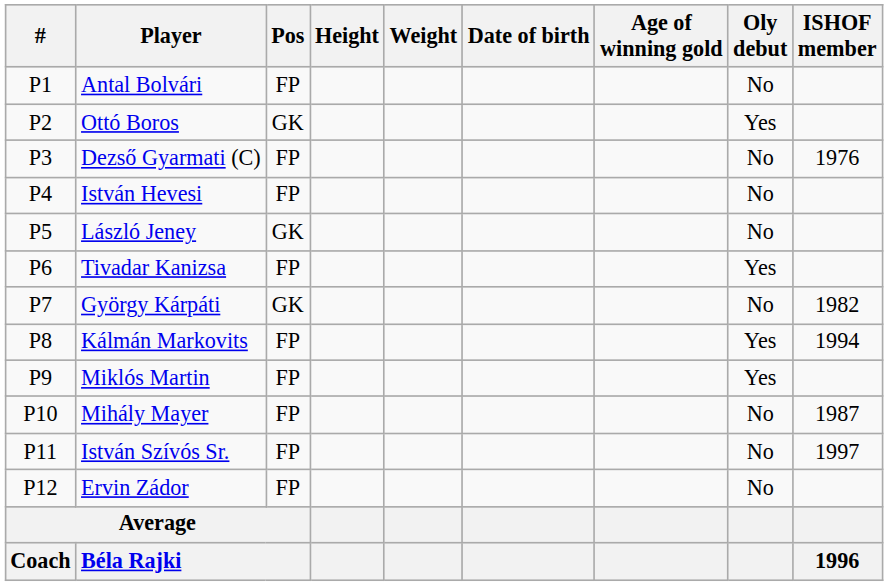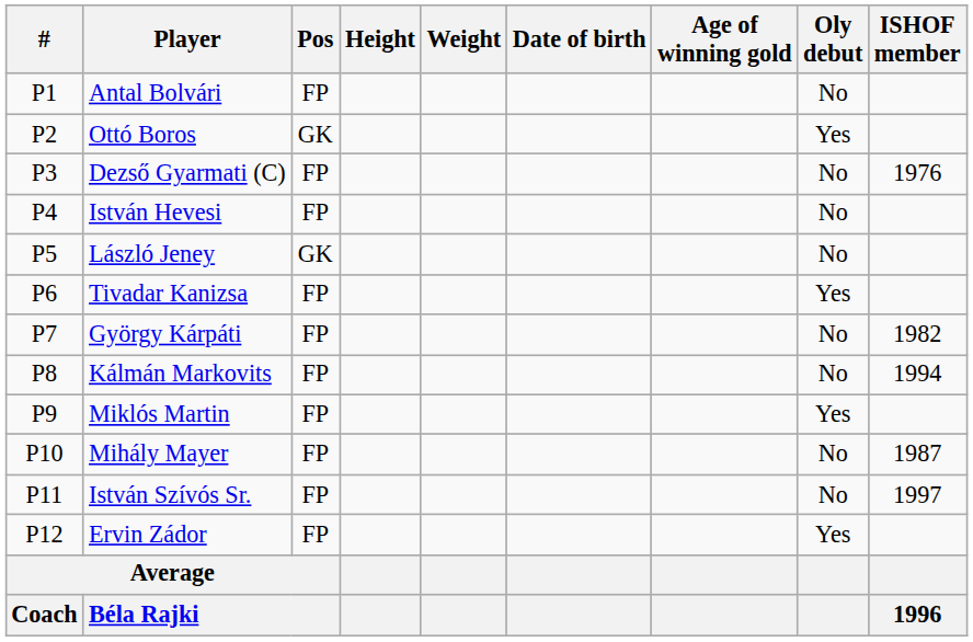 <table class="wikitable sortable" style="text-align: center; font-size: 85%; margin-left: 1em;">
 <tr>
 <th>#</th>
 <th>Player</th>
 <th>Pos</th>
 <th>Height</th>
 <th>Weight</th>
 <th>Date of birth</th>
 <th>Age of<br>winning gold</th>
 <th>Oly<br>debut</th>
 <th>ISHOF<br>member</th>
 </tr>
 <tr>
 <td>P1</td>
 <td style="text-align: left;" data-sort-value="Bolvári, Antal"><a href='#'>Antal Bolvári</a></td>
 <td>FP</td>
 <td style="text-align: left;"></td>
 <td style="text-align: right;"></td>
 <td style="text-align: right;"></td>
 <td style="text-align: left;"></td>
 <td>No</td>
 <td></td>
 </tr>
 <tr>
 <td>P2</td>
 <td style="text-align: left;" data-sort-value="Boros, Ottó"><a href='#'>Ottó Boros</a></td>
 <td>GK</td>
 <td style="text-align: left;"></td>
 <td style="text-align: right;"></td>
 <td style="text-align: right;"></td>
 <td style="text-align: left;"></td>
 <td>Yes</td>
 <td></td>
 </tr>
 <tr>
 <td>P3</td>
 <td style="text-align: left;" data-sort-value="Gyarmati, Dezső"><a href='#'>Dezső Gyarmati</a> (C)</td>
 <td>FP</td>
 <td style="text-align: left;"></td>
 <td style="text-align: right;"></td>
 <td style="text-align: right;"></td>
 <td style="text-align: left;"></td>
 <td>No</td>
 <td>1976</td>
 </tr>
 <tr>
 <td>P4</td>
 <td style="text-align: left;" data-sort-value="Hevesi, István"><a href='#'>István Hevesi</a></td>
 <td>FP</td>
 <td style="text-align: left;"></td>
 <td style="text-align: right;"></td>
 <td style="text-align: right;"></td>
 <td style="text-align: left;"></td>
 <td>No</td>
 <td></td>
 </tr>
 <tr>
 <td>P5</td>
 <td style="text-align: left;" data-sort-value="Jeney, László"><a href='#'>László Jeney</a></td>
 <td>GK</td>
 <td style="text-align: left;"></td>
 <td style="text-align: right;"></td>
 <td style="text-align: right;"></td>
 <td style="text-align: left;"></td>
 <td>No</td>
 <td></td>
 </tr>
 <tr>
 <td>P6</td>
 <td style="text-align: left;" data-sort-value="Kanizsa, Tivadar"><a href='#'>Tivadar Kanizsa</a></td>
 <td>FP</td>
 <td style="text-align: left;"></td>
 <td style="text-align: right;"></td>
 <td style="text-align: right;"></td>
 <td style="text-align: left;"></td>
 <td>Yes</td>
 <td></td>
 </tr>
 <tr>
 <td>P7</td>
 <td style="text-align: left;" data-sort-value="Kárpáti, György"><a href='#'>György Kárpáti</a></td>
-<td>GK</td>
+<td>FP</td>
 <td style="text-align: left;"></td>
 <td style="text-align: right;"></td>
 <td style="text-align: right;"></td>
 <td style="text-align: left;"></td>
 <td>No</td>
 <td>1982</td>
 </tr>
 <tr>
 <td>P8</td>
 <td style="text-align: left;" data-sort-value="Markovits, Kálmán"><a href='#'>Kálmán Markovits</a></td>
 <td>FP</td>
 <td style="text-align: left;"></td>
 <td style="text-align: right;"></td>
 <td style="text-align: right;"></td>
 <td style="text-align: left;"></td>
-<td>Yes</td>
+<td>No</td>
 <td>1994</td>
 </tr>
 <tr>
 <td>P9</td>
 <td style="text-align: left;" data-sort-value="Martin, Miklós"><a href='#'>Miklós Martin</a></td>
 <td>FP</td>
 <td style="text-align: left;"></td>
 <td style="text-align: right;"></td>
 <td style="text-align: right;"></td>
 <td style="text-align: left;"></td>
 <td>Yes</td>
 <td></td>
 </tr>
 <tr>
 <td>P10</td>
 <td style="text-align: left;" data-sort-value="Mayer, Mihály"><a href='#'>Mihály Mayer</a></td>
 <td>FP</td>
 <td style="text-align: left;"></td>
 <td style="text-align: right;"></td>
 <td style="text-align: right;"></td>
 <td style="text-align: left;"></td>
 <td>No</td>
 <td>1987</td>
 </tr>
 <tr>
 <td>P11</td>
 <td style="text-align: left;" data-sort-value="Szívós Sr., István"><a href='#'>István Szívós Sr.</a></td>
 <td>FP</td>
 <td style="text-align: left;"></td>
 <td style="text-align: right;"></td>
 <td style="text-align: right;"></td>
 <td style="text-align: left;"></td>
 <td>No</td>
 <td>1997</td>
 </tr>
 <tr>
 <td>P12</td>
 <td style="text-align: left;" data-sort-value="Zádor, Ervin"><a href='#'>Ervin Zádor</a></td>
 <td>FP</td>
 <td style="text-align: left;"></td>
 <td style="text-align: right;"></td>
 <td style="text-align: right;"></td>
 <td style="text-align: left;"></td>
-<td>No</td>
+<td>Yes</td>
 <td></td>
 </tr>
 <tr>
 <th colspan="3">Average</th>
 <th style="text-align: left;"></th>
 <th style="text-align: right;"></th>
 <th style="text-align: right;"></th>
 <th style="text-align: left;"></th>
 <th></th>
 <th></th>
 </tr>
 <tr>
 <th>Coach</th>
 <th colspan="2" style="text-align: left;"><a href='#'>Béla Rajki</a></th>
 <th></th>
 <th></th>
 <th style="text-align: right;"></th>
 <th style="text-align: left;"></th>
 <th></th>
 <th>1996</th>
 </tr>
 </table>
